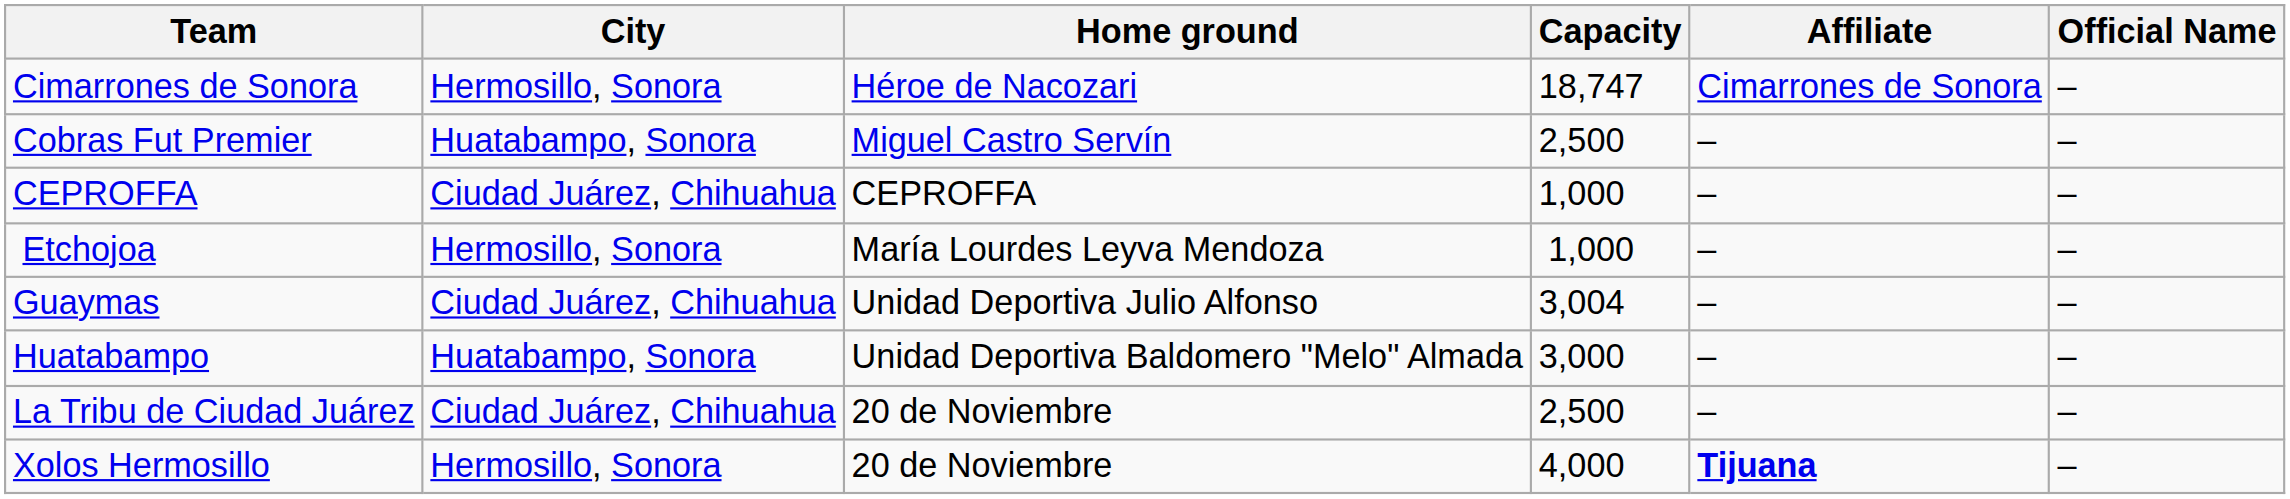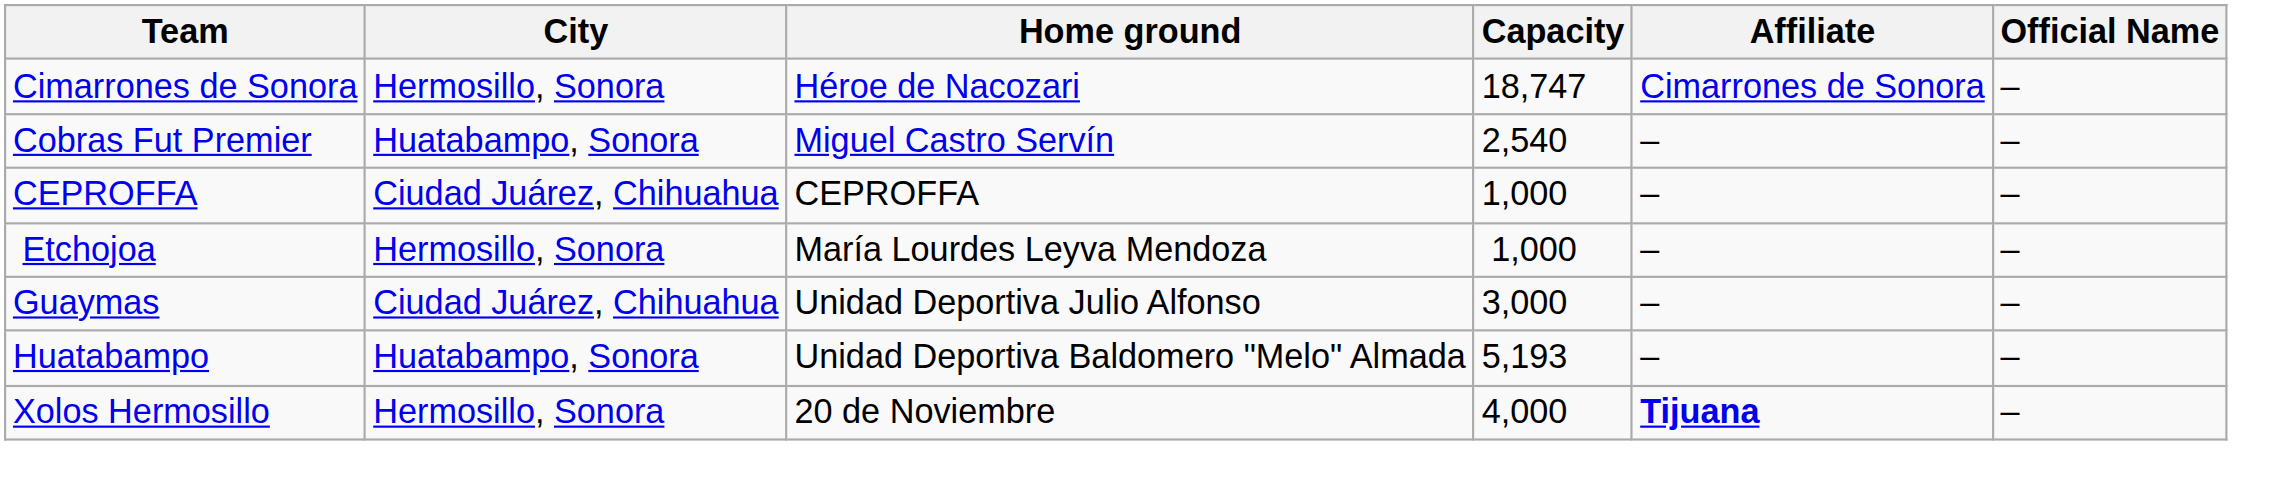 <table class="wikitable sortable">
 <tr>
 <th>Team</th>
 <th>City</th>
 <th>Home ground</th>
 <th>Capacity</th>
 <th>Affiliate</th>
 <th>Official Name</th>
 </tr>
 <tr>
 <td><a href='#'>Cimarrones de Sonora</a></td>
 <td><a href='#'>Hermosillo</a>, <a href='#'>Sonora</a></td>
 <td><a href='#'>Héroe de Nacozari</a></td>
 <td>18,747</td>
 <td><a href='#'>Cimarrones de Sonora</a></td>
 <td>–</td>
 </tr>
 <tr>
 <td><a href='#'>Cobras Fut Premier</a></td>
 <td><a href='#'>Huatabampo</a>, <a href='#'>Sonora</a></td>
 <td><a href='#'>Miguel Castro Servín</a></td>
-<td>2,500</td>
+<td>2,540</td>
 <td>–</td>
 <td>–</td>
 </tr>
 <tr>
 <td><a href='#'>CEPROFFA</a></td>
 <td><a href='#'>Ciudad Juárez</a>, <a href='#'>Chihuahua</a></td>
 <td>CEPROFFA</td>
 <td>1,000</td>
 <td>–</td>
 <td>–</td>
 </tr>
 <tr>
 <td> <a href='#'>Etchojoa</a></td>
 <td><a href='#'>Hermosillo</a>, <a href='#'>Sonora</a></td>
 <td>María Lourdes Leyva Mendoza</td>
 <td> 1,000</td>
 <td>–</td>
 <td>–</td>
 </tr>
 <tr>
 <td><a href='#'>Guaymas</a></td>
 <td><a href='#'>Ciudad Juárez</a>, <a href='#'>Chihuahua</a></td>
 <td>Unidad Deportiva Julio Alfonso</td>
-<td>3,004</td>
+<td>3,000</td>
 <td>–</td>
 <td>–</td>
 </tr>
 <tr>
 <td><a href='#'>Huatabampo</a></td>
 <td><a href='#'>Huatabampo</a>, <a href='#'>Sonora</a></td>
 <td>Unidad Deportiva Baldomero "Melo" Almada</td>
-<td>3,000</td>
-<td>–</td>
-<td>–</td>
-</tr>
-<tr>
-<td><a href='#'>La Tribu de Ciudad Juárez</a></td>
-<td><a href='#'>Ciudad Juárez</a>, <a href='#'>Chihuahua</a></td>
-<td>20 de Noviembre</td>
-<td>2,500</td>
+<td>5,193</td>
 <td>–</td>
 <td>–</td>
 </tr>
 <tr>
 <td><a href='#'>Xolos Hermosillo</a></td>
 <td><a href='#'>Hermosillo</a>, <a href='#'>Sonora</a></td>
 <td>20 de Noviembre</td>
 <td>4,000</td>
 <td><strong><a href='#'>Tijuana</a></strong></td>
 <td>–</td>
 </tr>
 </table>
